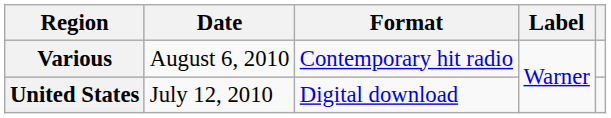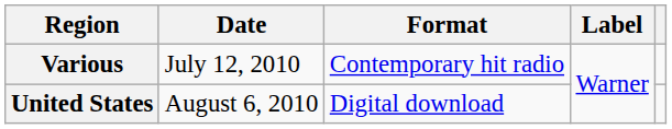 <table class="wikitable plainrowheaders">
 <tr>
 <th scope="col">Region</th>
 <th scope="col">Date</th>
 <th scope="col">Format</th>
 <th scope="col">Label</th>
 <th scope="col"></th>
 </tr>
 <tr>
 <th scope="row">Various</th>
-<td>August 6, 2010</td>
+<td>July 12, 2010</td>
 <td><a href='#'>Contemporary hit radio</a></td>
 <td rowspan="2"><a href='#'>Warner</a></td>
 <td align="center"></td>
 </tr>
 <tr>
 <th scope="row">United States</th>
-<td>July 12, 2010</td>
+<td>August 6, 2010</td>
 <td><a href='#'>Digital download</a></td>
 <td align="center"></td>
 </tr>
 </table>
